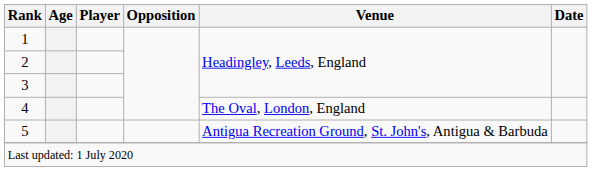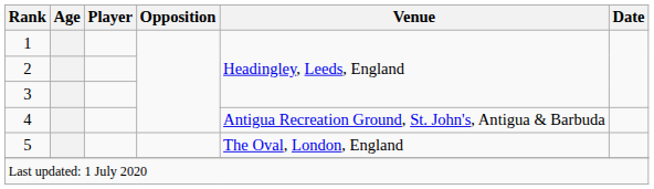 <table class="wikitable plainrowheaders sortable">
 <tr>
 <th scope=col>Rank</th>
 <th scope=col>Age</th>
 <th scope=col>Player</th>
 <th scope=col>Opposition</th>
 <th scope=col>Venue</th>
 <th scope=col>Date</th>
 </tr>
 <tr>
 <td align=center>1</td>
 <th scope=row style=text-align:center;></th>
 <td></td>
 <td rowspan=4></td>
 <td rowspan=3><a href='#'>Headingley</a>, <a href='#'>Leeds</a>, England</td>
 <td rowspan=3></td>
 </tr>
 <tr>
 <td align=center>2</td>
 <th scope=row style=text-align:center;></th>
 <td></td>
 </tr>
 <tr>
 <td align=center>3</td>
 <th scope=row style=text-align:center;></th>
 <td></td>
 </tr>
 <tr>
 <td align=center>4</td>
 <th scope=row style=text-align:center;></th>
 <td></td>
-<td><a href='#'>The Oval</a>, <a href='#'>London</a>, England</td>
+<td><a href='#'>Antigua Recreation Ground</a>, <a href='#'>St. John's</a>, Antigua & Barbuda</td>
 <td></td>
 </tr>
 <tr>
 <td align=center>5</td>
 <th scope=row style=text-align:center;></th>
 <td></td>
 <td></td>
-<td><a href='#'>Antigua Recreation Ground</a>, <a href='#'>St. John's</a>, Antigua & Barbuda</td>
+<td><a href='#'>The Oval</a>, <a href='#'>London</a>, England</td>
 <td></td>
 </tr>
 <tr>
 </tr>
 <tr class=sortbottom>
 <td colspan=7><small>Last updated: 1 July 2020</small></td>
 </tr>
 </table>
